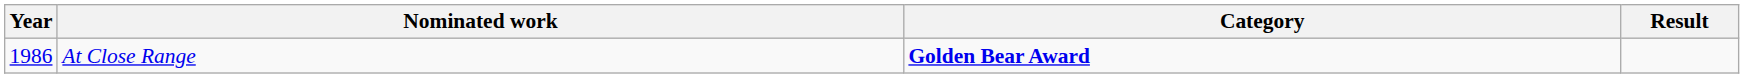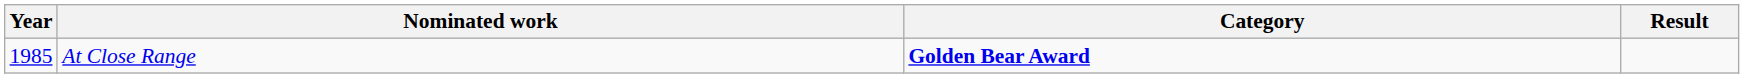 <table class="wikitable">
 <tr>
 <th scope="col" style="width:1em;">Year</th>
 <th scope="col" style="width:39em;">Nominated work</th>
 <th scope="col" style="width:33em;">Category</th>
 <th scope="col" style="width:5em;">Result</th>
 </tr>
 <tr>
-<td><a href='#'>1986</a></td>
+<td><a href='#'>1985</a></td>
 <td><em><a href='#'>At Close Range</a></em></td>
 <td><strong><a href='#'>Golden Bear Award</a></strong></td>
 <td></td>
 </tr>
 </table>
